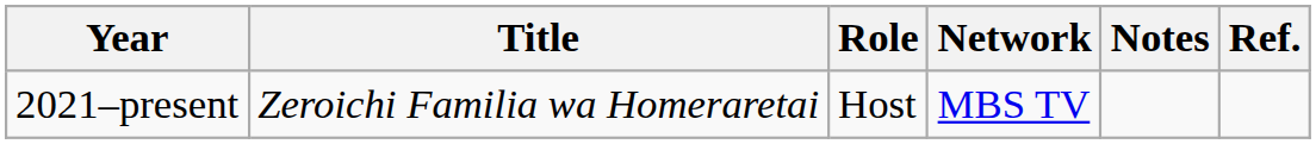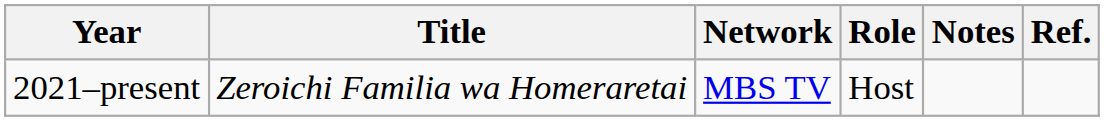 <table class="wikitable">
 <tr>
 <th>Year</th>
 <th>Title</th>
+<th>Network</th>
 <th>Role</th>
-<th>Network</th>
 <th>Notes</th>
 <th>Ref.</th>
 </tr>
 <tr>
 <td>2021–present</td>
 <td><em>Zeroichi Familia wa Homeraretai</em></td>
+<td><a href='#'>MBS TV</a></td>
 <td>Host</td>
-<td><a href='#'>MBS TV</a></td>
 <td></td>
 <td></td>
 </tr>
 </table>
